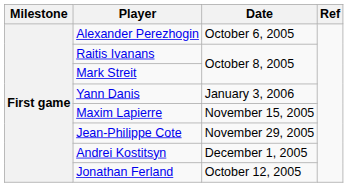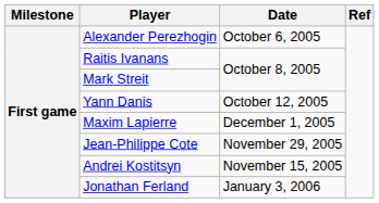 <table class="wikitable">
 <tr>
 <th scope="col">Milestone</th>
 <th scope="col">Player</th>
 <th scope="col">Date</th>
 <th scope="col">Ref</th>
 </tr>
 <tr>
 <th rowspan=8>First game</th>
 <td><a href='#'>Alexander Perezhogin</a></td>
 <td>October 6, 2005</td>
 <td rowspan=8></td>
 </tr>
 <tr>
 <td><a href='#'>Raitis Ivanans</a></td>
 <td rowspan=2>October 8, 2005</td>
 </tr>
 <tr>
 <td><a href='#'>Mark Streit</a></td>
 </tr>
 <tr>
 <td><a href='#'>Yann Danis</a></td>
-<td>January 3, 2006</td>
+<td>October 12, 2005</td>
 </tr>
 <tr>
 <td><a href='#'>Maxim Lapierre</a></td>
-<td>November 15, 2005</td>
+<td>December 1, 2005</td>
 </tr>
 <tr>
 <td><a href='#'>Jean-Philippe Cote</a></td>
 <td>November 29, 2005</td>
 </tr>
 <tr>
 <td><a href='#'>Andrei Kostitsyn</a></td>
-<td>December 1, 2005</td>
+<td>November 15, 2005</td>
 </tr>
 <tr>
 <td><a href='#'>Jonathan Ferland</a></td>
-<td>October 12, 2005</td>
+<td>January 3, 2006</td>
 </tr>
 </table>
